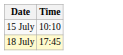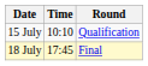 <table class="wikitable">
 <tr>
 <th>Date</th>
 <th>Time</th>
+<th>Round</th>
 </tr>
 <tr>
 <td>15 July</td>
 <td>10:10</td>
+<td><a href='#'>Qualification</a></td>
 </tr>
 <tr style=background:lemonchiffon>
 <td>18 July</td>
 <td>17:45</td>
+<td><a href='#'>Final</a></td>
 </tr>
 </table>
